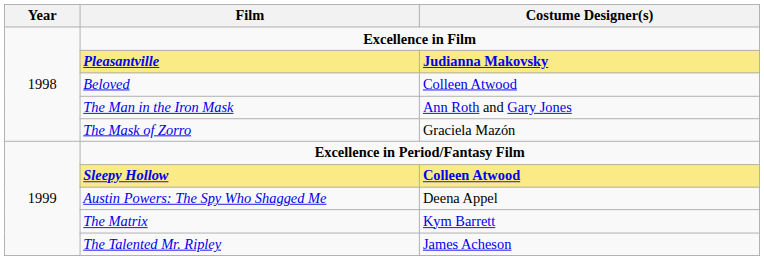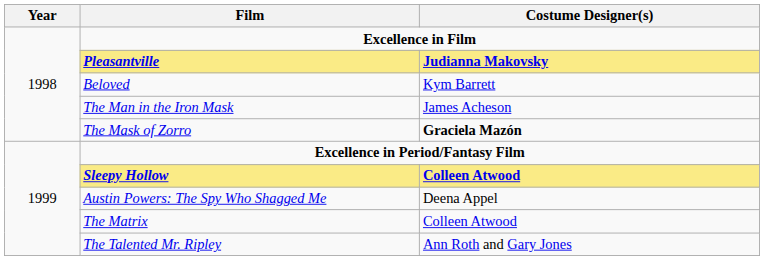 <table class="wikitable" width="95%" cellpadding="5">
 <tr>
 <th width="10%">Year</th>
 <th width="45%">Film</th>
 <th width="45%">Costume Designer(s)</th>
 </tr>
 <tr>
 <td style="text-align:center;" rowspan=5>1998<br></td>
 <td colspan=2 align="center"><strong>Excellence in Film</strong></td>
 </tr>
 <tr>
 <td style="background:#FAEB86;"><strong><em><a href='#'>Pleasantville</a></em></strong></td>
 <td style="background:#FAEB86;"><strong><a href='#'>Judianna Makovsky</a></strong></td>
 </tr>
 <tr>
 <td><em><a href='#'>Beloved</a></em></td>
-<td><a href='#'>Colleen Atwood</a></td>
+<td><a href='#'>Kym Barrett</a></td>
 </tr>
 <tr>
 <td><em><a href='#'>The Man in the Iron Mask</a></em></td>
-<td><a href='#'>Ann Roth</a> and <a href='#'>Gary Jones</a></td>
+<td><a href='#'>James Acheson</a></td>
 </tr>
 <tr>
 <td><em><a href='#'>The Mask of Zorro</a></em></td>
-<td>Graciela Mazón</td>
+<td><strong>Graciela Mazón</strong></td>
 </tr>
 <tr>
 <td rowspan="5" style="text-align:center;">1999<br></td>
 <td colspan=2 align="center"><strong>Excellence in Period/Fantasy Film</strong></td>
 </tr>
 <tr>
 <td style="background:#FAEB86;"><strong><em><a href='#'>Sleepy Hollow</a></em></strong></td>
 <td style="background:#FAEB86;"><strong><a href='#'>Colleen Atwood</a></strong></td>
 </tr>
 <tr>
 <td><em><a href='#'>Austin Powers: The Spy Who Shagged Me</a></em></td>
 <td>Deena Appel</td>
 </tr>
 <tr>
 <td><em><a href='#'>The Matrix</a></em></td>
-<td><a href='#'>Kym Barrett</a></td>
+<td><a href='#'>Colleen Atwood</a></td>
 </tr>
 <tr>
 <td><em><a href='#'>The Talented Mr. Ripley</a></em></td>
-<td><a href='#'>James Acheson</a></td>
+<td><a href='#'>Ann Roth</a> and <a href='#'>Gary Jones</a></td>
 </tr>
 </table>
